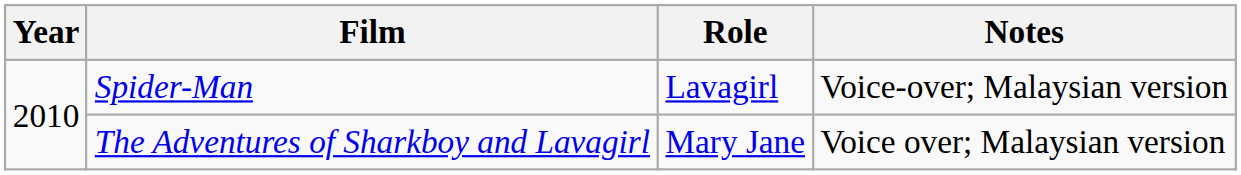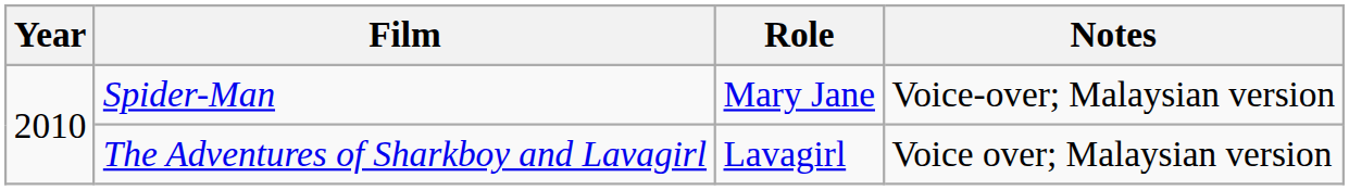 <table class="wikitable" style="font-size: 95%;">
 <tr>
 <th>Year</th>
 <th>Film</th>
 <th>Role</th>
 <th>Notes</th>
 </tr>
 <tr>
 <td rowspan="2">2010</td>
 <td><em><a href='#'>Spider-Man</a></em></td>
-<td><a href='#'>Lavagirl</a></td>
+<td><a href='#'>Mary Jane</a></td>
 <td>Voice-over; Malaysian version</td>
 </tr>
 <tr>
 <td><em><a href='#'>The Adventures of Sharkboy and Lavagirl</a></em></td>
-<td><a href='#'>Mary Jane</a></td>
+<td><a href='#'>Lavagirl</a></td>
 <td>Voice over; Malaysian version</td>
 </tr>
 </table>
